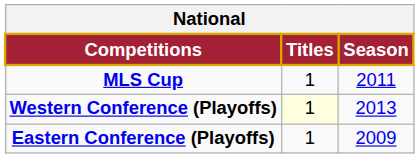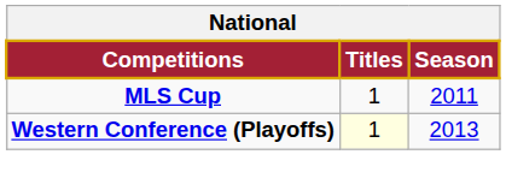 <table class="wikitable">
 <tr>
 <th colspan="3">National</th>
 </tr>
 <tr>
 <th style="background:#A32035; color:#FFF; border:2px solid #DAA900;" scope="col">Competitions</th>
 <th style="background:#A32035; color:#FFF; border:2px solid #DAA900;" scope="col">Titles</th>
 <th style="background:#A32035; color:#FFF; border:2px solid #DAA900;" scope="col">Season</th>
 </tr>
 <tr>
 <td align="center"><strong><a href='#'>MLS Cup</a></strong></td>
 <td align="center">1</td>
 <td style="text-align:center"><a href='#'>2011</a></td>
 </tr>
 <tr>
 <td align="center"><strong><a href='#'>Western Conference</a> (Playoffs)</strong></td>
 <td align="center" style="background: lightyellow;">1</td>
 <td style="text-align:center"><a href='#'>2013</a></td>
 </tr>
-<tr>
-<td align="center"><strong><a href='#'>Eastern Conference</a> (Playoffs)</strong></td>
-<td align="center">1</td>
-<td style="text-align:center"><a href='#'>2009</a></td>
-</tr>
 </table>
